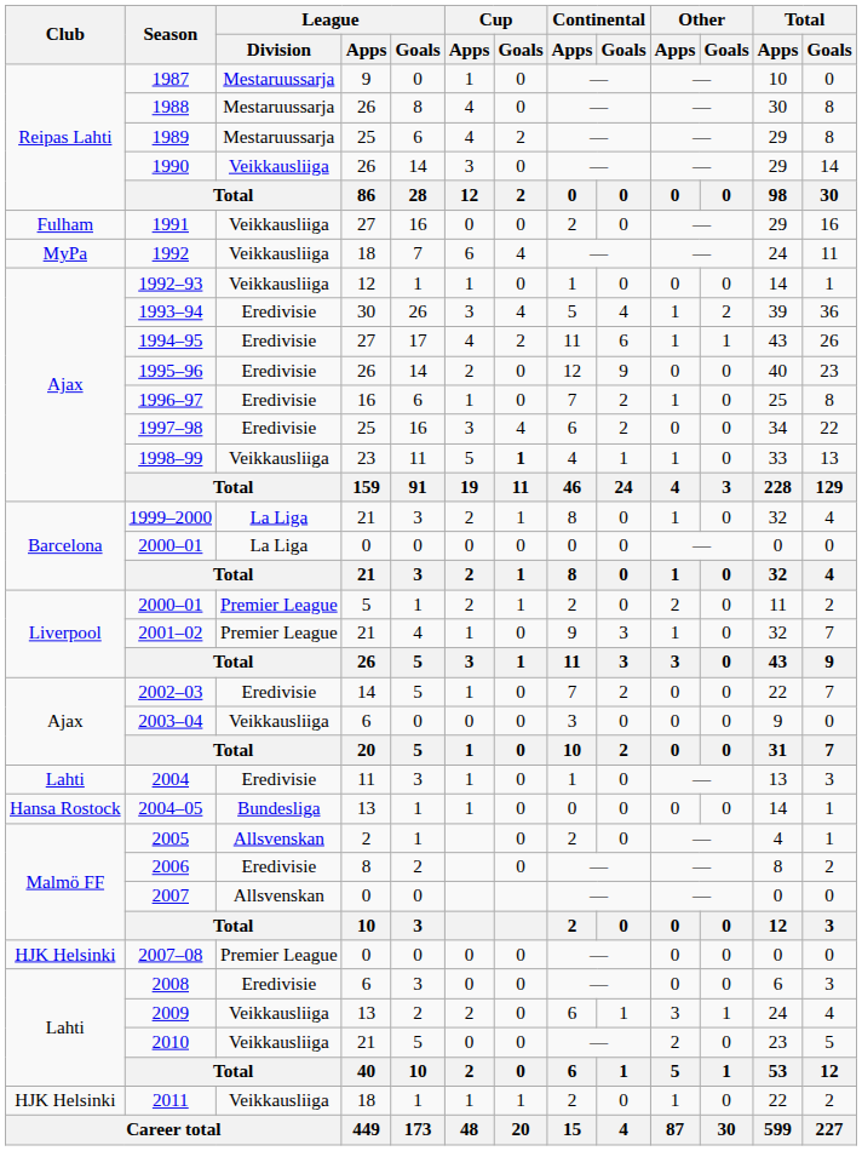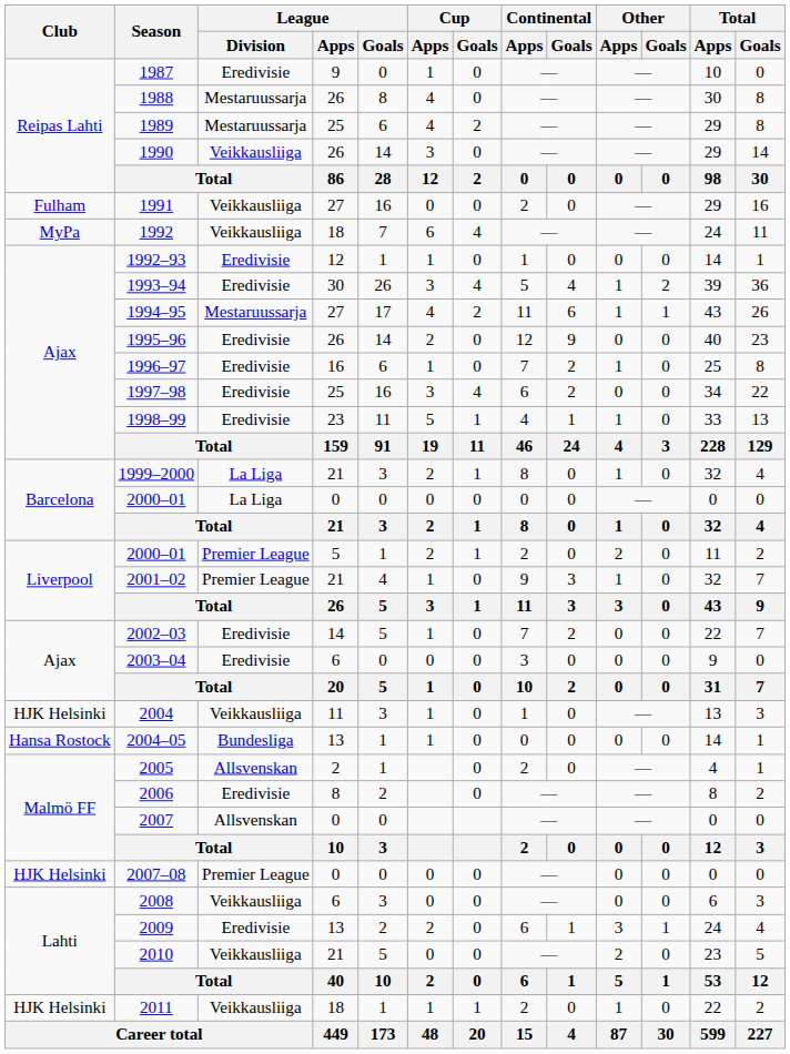 <table class="wikitable" style="text-align:center">
 <tr>
 <th rowspan="2">Club</th>
 <th rowspan="2">Season</th>
 <th colspan="3">League</th>
 <th colspan="2">Cup</th>
 <th colspan="2">Continental</th>
 <th colspan="2">Other</th>
 <th colspan="2">Total</th>
 </tr>
 <tr>
 <th>Division</th>
 <th>Apps</th>
 <th>Goals</th>
 <th>Apps</th>
 <th>Goals</th>
 <th>Apps</th>
 <th>Goals</th>
 <th>Apps</th>
 <th>Goals</th>
 <th>Apps</th>
 <th>Goals</th>
 </tr>
 <tr>
 <td rowspan="5"><a href='#'>Reipas Lahti</a></td>
 <td><a href='#'>1987</a></td>
-<td><a href='#'>Mestaruussarja</a></td>
+<td>Eredivisie</td>
 <td>9</td>
 <td>0</td>
 <td>1</td>
 <td>0</td>
 <td colspan="2">—</td>
 <td colspan="2">—</td>
 <td>10</td>
 <td>0</td>
 </tr>
 <tr>
 <td><a href='#'>1988</a></td>
 <td>Mestaruussarja</td>
 <td>26</td>
 <td>8</td>
 <td>4</td>
 <td>0</td>
 <td colspan="2">—</td>
 <td colspan="2">—</td>
 <td>30</td>
 <td>8</td>
 </tr>
 <tr>
 <td><a href='#'>1989</a></td>
 <td>Mestaruussarja</td>
 <td>25</td>
 <td>6</td>
 <td>4</td>
 <td>2</td>
 <td colspan="2">—</td>
 <td colspan="2">—</td>
 <td>29</td>
 <td>8</td>
 </tr>
 <tr>
 <td><a href='#'>1990</a></td>
 <td><a href='#'>Veikkausliiga</a></td>
 <td>26</td>
 <td>14</td>
 <td>3</td>
 <td>0</td>
 <td colspan="2">—</td>
 <td colspan="2">—</td>
 <td>29</td>
 <td>14</td>
 </tr>
 <tr>
 <th colspan="2">Total</th>
 <th>86</th>
 <th>28</th>
 <th>12</th>
 <th>2</th>
 <th>0</th>
 <th>0</th>
 <th>0</th>
 <th>0</th>
 <th>98</th>
 <th>30</th>
 </tr>
 <tr>
 <td><a href='#'>Fulham</a></td>
 <td><a href='#'>1991</a></td>
 <td>Veikkausliiga</td>
 <td>27</td>
 <td>16</td>
 <td>0</td>
 <td>0</td>
 <td>2</td>
 <td>0</td>
 <td colspan="2">—</td>
 <td>29</td>
 <td>16</td>
 </tr>
 <tr>
 <td><a href='#'>MyPa</a></td>
 <td><a href='#'>1992</a></td>
 <td>Veikkausliiga</td>
 <td>18</td>
 <td>7</td>
 <td>6</td>
 <td>4</td>
 <td colspan="2">—</td>
 <td colspan="2">—</td>
 <td>24</td>
 <td>11</td>
 </tr>
 <tr>
 <td rowspan="8"><a href='#'>Ajax</a></td>
 <td><a href='#'>1992–93</a></td>
-<td>Veikkausliiga</td>
+<td><a href='#'>Eredivisie</a></td>
 <td>12</td>
 <td>1</td>
 <td>1</td>
 <td>0</td>
 <td>1</td>
 <td>0</td>
 <td>0</td>
 <td>0</td>
 <td>14</td>
 <td>1</td>
 </tr>
 <tr>
 <td><a href='#'>1993–94</a></td>
 <td>Eredivisie</td>
 <td>30</td>
 <td>26</td>
 <td>3</td>
 <td>4</td>
 <td>5</td>
 <td>4</td>
 <td>1</td>
 <td>2</td>
 <td>39</td>
 <td>36</td>
 </tr>
 <tr>
 <td><a href='#'>1994–95</a></td>
-<td>Eredivisie</td>
+<td><a href='#'>Mestaruussarja</a></td>
 <td>27</td>
 <td>17</td>
 <td>4</td>
 <td>2</td>
 <td>11</td>
 <td>6</td>
 <td>1</td>
 <td>1</td>
 <td>43</td>
 <td>26</td>
 </tr>
 <tr>
 <td><a href='#'>1995–96</a></td>
 <td>Eredivisie</td>
 <td>26</td>
 <td>14</td>
 <td>2</td>
 <td>0</td>
 <td>12</td>
 <td>9</td>
 <td>0</td>
 <td>0</td>
 <td>40</td>
 <td>23</td>
 </tr>
 <tr>
 <td><a href='#'>1996–97</a></td>
 <td>Eredivisie</td>
 <td>16</td>
 <td>6</td>
 <td>1</td>
 <td>0</td>
 <td>7</td>
 <td>2</td>
 <td>1</td>
 <td>0</td>
 <td>25</td>
 <td>8</td>
 </tr>
 <tr>
 <td><a href='#'>1997–98</a></td>
 <td>Eredivisie</td>
 <td>25</td>
 <td>16</td>
 <td>3</td>
 <td>4</td>
 <td>6</td>
 <td>2</td>
 <td>0</td>
 <td>0</td>
 <td>34</td>
 <td>22</td>
 </tr>
 <tr>
 <td><a href='#'>1998–99</a></td>
-<td>Veikkausliiga</td>
+<td>Eredivisie</td>
 <td>23</td>
 <td>11</td>
 <td>5</td>
-<td><strong>1</strong></td>
+<td>1</td>
 <td>4</td>
 <td>1</td>
 <td>1</td>
 <td>0</td>
 <td>33</td>
 <td>13</td>
 </tr>
 <tr>
 <th colspan="2">Total</th>
 <th>159</th>
 <th>91</th>
 <th>19</th>
 <th>11</th>
 <th>46</th>
 <th>24</th>
 <th>4</th>
 <th>3</th>
 <th>228</th>
 <th>129</th>
 </tr>
 <tr>
 <td rowspan="3"><a href='#'>Barcelona</a></td>
 <td><a href='#'>1999–2000</a></td>
 <td><a href='#'>La Liga</a></td>
 <td>21</td>
 <td>3</td>
 <td>2</td>
 <td>1</td>
 <td>8</td>
 <td>0</td>
 <td>1</td>
 <td>0</td>
 <td>32</td>
 <td>4</td>
 </tr>
 <tr>
 <td><a href='#'>2000–01</a></td>
 <td>La Liga</td>
 <td>0</td>
 <td>0</td>
 <td>0</td>
 <td>0</td>
 <td>0</td>
 <td>0</td>
 <td colspan="2">—</td>
 <td>0</td>
 <td>0</td>
 </tr>
 <tr>
 <th colspan="2">Total</th>
 <th>21</th>
 <th>3</th>
 <th>2</th>
 <th>1</th>
 <th>8</th>
 <th>0</th>
 <th>1</th>
 <th>0</th>
 <th>32</th>
 <th>4</th>
 </tr>
 <tr>
 <td rowspan="3"><a href='#'>Liverpool</a></td>
 <td><a href='#'>2000–01</a></td>
 <td><a href='#'>Premier League</a></td>
 <td>5</td>
 <td>1</td>
 <td>2</td>
 <td>1</td>
 <td>2</td>
 <td>0</td>
 <td>2</td>
 <td>0</td>
 <td>11</td>
 <td>2</td>
 </tr>
 <tr>
 <td><a href='#'>2001–02</a></td>
 <td>Premier League</td>
 <td>21</td>
 <td>4</td>
 <td>1</td>
 <td>0</td>
 <td>9</td>
 <td>3</td>
 <td>1</td>
 <td>0</td>
 <td>32</td>
 <td>7</td>
 </tr>
 <tr>
 <th colspan="2">Total</th>
 <th>26</th>
 <th>5</th>
 <th>3</th>
 <th>1</th>
 <th>11</th>
 <th>3</th>
 <th>3</th>
 <th>0</th>
 <th>43</th>
 <th>9</th>
 </tr>
 <tr>
 <td rowspan="3">Ajax</td>
 <td><a href='#'>2002–03</a></td>
 <td>Eredivisie</td>
 <td>14</td>
 <td>5</td>
 <td>1</td>
 <td>0</td>
 <td>7</td>
 <td>2</td>
 <td>0</td>
 <td>0</td>
 <td>22</td>
 <td>7</td>
 </tr>
 <tr>
 <td><a href='#'>2003–04</a></td>
-<td>Veikkausliiga</td>
+<td>Eredivisie</td>
 <td>6</td>
 <td>0</td>
 <td>0</td>
 <td>0</td>
 <td>3</td>
 <td>0</td>
 <td>0</td>
 <td>0</td>
 <td>9</td>
 <td>0</td>
 </tr>
 <tr>
 <th colspan="2">Total</th>
 <th>20</th>
 <th>5</th>
 <th>1</th>
 <th>0</th>
 <th>10</th>
 <th>2</th>
 <th>0</th>
 <th>0</th>
 <th>31</th>
 <th>7</th>
 </tr>
 <tr>
-<td><a href='#'>Lahti</a></td>
+<td>HJK Helsinki</td>
 <td><a href='#'>2004</a></td>
-<td>Eredivisie</td>
+<td>Veikkausliiga</td>
 <td>11</td>
 <td>3</td>
 <td>1</td>
 <td>0</td>
 <td>1</td>
 <td>0</td>
 <td colspan="2">—</td>
 <td>13</td>
 <td>3</td>
 </tr>
 <tr>
 <td><a href='#'>Hansa Rostock</a></td>
 <td><a href='#'>2004–05</a></td>
 <td><a href='#'>Bundesliga</a></td>
 <td>13</td>
 <td>1</td>
 <td>1</td>
 <td>0</td>
 <td>0</td>
 <td>0</td>
 <td>0</td>
 <td>0</td>
 <td>14</td>
 <td>1</td>
 </tr>
 <tr>
 <td rowspan="4"><a href='#'>Malmö FF</a></td>
 <td><a href='#'>2005</a></td>
 <td><a href='#'>Allsvenskan</a></td>
 <td>2</td>
 <td>1</td>
 <td></td>
 <td>0</td>
 <td>2</td>
 <td>0</td>
 <td colspan="2">—</td>
 <td>4</td>
 <td>1</td>
 </tr>
 <tr>
 <td><a href='#'>2006</a></td>
 <td>Eredivisie</td>
 <td>8</td>
 <td>2</td>
 <td></td>
 <td>0</td>
 <td colspan="2">—</td>
 <td colspan="2">—</td>
 <td>8</td>
 <td>2</td>
 </tr>
 <tr>
 <td><a href='#'>2007</a></td>
 <td>Allsvenskan</td>
 <td>0</td>
 <td>0</td>
 <td></td>
 <td></td>
 <td colspan="2">—</td>
 <td colspan="2">—</td>
 <td>0</td>
 <td>0</td>
 </tr>
 <tr>
 <th colspan="2">Total</th>
 <th>10</th>
 <th>3</th>
 <th></th>
 <th></th>
 <th>2</th>
 <th>0</th>
 <th>0</th>
 <th>0</th>
 <th>12</th>
 <th>3</th>
 </tr>
 <tr>
 <td><a href='#'>HJK Helsinki</a></td>
 <td><a href='#'>2007–08</a></td>
 <td>Premier League</td>
 <td>0</td>
 <td>0</td>
 <td>0</td>
 <td>0</td>
 <td colspan="2">—</td>
 <td>0</td>
 <td>0</td>
 <td>0</td>
 <td>0</td>
 </tr>
 <tr>
 <td rowspan="4">Lahti</td>
 <td><a href='#'>2008</a></td>
-<td>Eredivisie</td>
+<td>Veikkausliiga</td>
 <td>6</td>
 <td>3</td>
 <td>0</td>
 <td>0</td>
 <td colspan="2">—</td>
 <td>0</td>
 <td>0</td>
 <td>6</td>
 <td>3</td>
 </tr>
 <tr>
 <td><a href='#'>2009</a></td>
-<td>Veikkausliiga</td>
+<td>Eredivisie</td>
 <td>13</td>
 <td>2</td>
 <td>2</td>
 <td>0</td>
 <td>6</td>
 <td>1</td>
 <td>3</td>
 <td>1</td>
 <td>24</td>
 <td>4</td>
 </tr>
 <tr>
 <td><a href='#'>2010</a></td>
 <td>Veikkausliiga</td>
 <td>21</td>
 <td>5</td>
 <td>0</td>
 <td>0</td>
 <td colspan="2">—</td>
 <td>2</td>
 <td>0</td>
 <td>23</td>
 <td>5</td>
 </tr>
 <tr>
 <th colspan="2">Total</th>
 <th>40</th>
 <th>10</th>
 <th>2</th>
 <th>0</th>
 <th>6</th>
 <th>1</th>
 <th>5</th>
 <th>1</th>
 <th>53</th>
 <th>12</th>
 </tr>
 <tr>
 <td>HJK Helsinki</td>
 <td><a href='#'>2011</a></td>
 <td>Veikkausliiga</td>
 <td>18</td>
 <td>1</td>
 <td>1</td>
 <td>1</td>
 <td>2</td>
 <td>0</td>
 <td>1</td>
 <td>0</td>
 <td>22</td>
 <td>2</td>
 </tr>
 <tr>
 <th colspan="3">Career total</th>
 <th>449</th>
 <th>173</th>
 <th>48</th>
 <th>20</th>
 <th>15</th>
 <th>4</th>
 <th>87</th>
 <th>30</th>
 <th>599</th>
 <th>227</th>
 </tr>
 </table>
